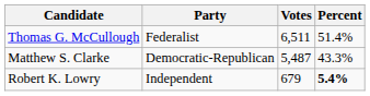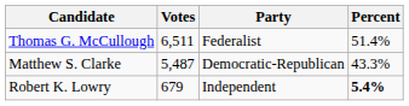 <table class=wikitable>
 <tr>
 <th>Candidate</th>
+<th>Votes</th>
 <th>Party</th>
-<th>Votes</th>
 <th>Percent</th>
 </tr>
 <tr>
 <td><a href='#'>Thomas G. McCullough</a></td>
+<td>6,511</td>
 <td>Federalist</td>
-<td>6,511</td>
 <td>51.4%</td>
 </tr>
 <tr>
 <td>Matthew S. Clarke</td>
+<td>5,487</td>
 <td>Democratic-Republican</td>
-<td>5,487</td>
 <td>43.3%</td>
 </tr>
 <tr>
 <td>Robert K. Lowry</td>
+<td>679</td>
 <td>Independent</td>
-<td>679</td>
 <td><strong>5.4%</strong></td>
 </tr>
 </table>
